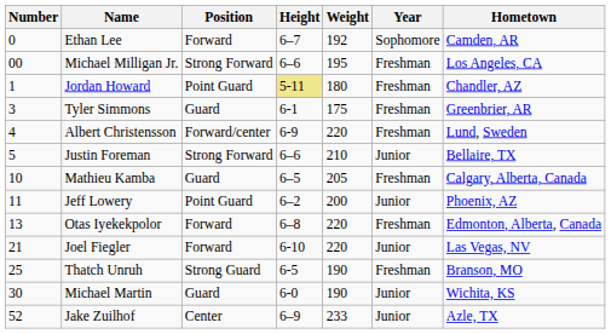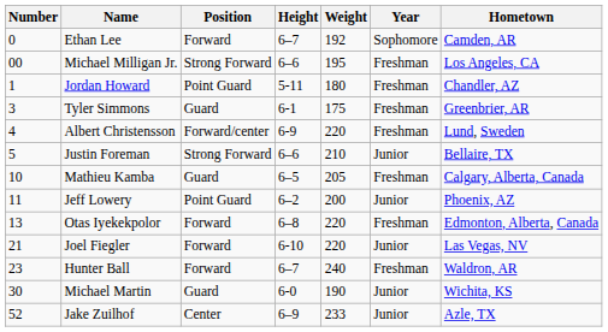 <table class="wikitable" style="font-size: 95%;">
 <tr>
 <th>Number</th>
 <th>Name</th>
 <th>Position</th>
 <th>Height</th>
 <th>Weight</th>
 <th>Year</th>
 <th>Hometown</th>
 </tr>
 <tr>
 <td>0</td>
 <td>Ethan Lee</td>
 <td>Forward</td>
 <td>6–7</td>
 <td>192</td>
 <td>Sophomore</td>
 <td><a href='#'>Camden, AR</a></td>
 </tr>
 <tr>
 <td>00</td>
 <td>Michael Milligan Jr.</td>
 <td>Strong Forward</td>
 <td>6–6</td>
 <td>195</td>
 <td>Freshman</td>
 <td><a href='#'>Los Angeles, CA</a></td>
 </tr>
 <tr>
 <td>1</td>
 <td><a href='#'>Jordan Howard</a></td>
 <td>Point Guard</td>
-<td style="background: khaki;">5-11</td>
+<td>5-11</td>
 <td>180</td>
 <td>Freshman</td>
 <td><a href='#'>Chandler, AZ</a></td>
 </tr>
 <tr>
 <td>3</td>
 <td>Tyler Simmons</td>
 <td>Guard</td>
 <td>6-1</td>
 <td>175</td>
 <td>Freshman</td>
 <td><a href='#'>Greenbrier, AR</a></td>
 </tr>
 <tr>
 <td>4</td>
 <td>Albert Christensson</td>
 <td>Forward/center</td>
 <td>6-9</td>
 <td>220</td>
 <td>Freshman</td>
 <td><a href='#'>Lund</a>, <a href='#'>Sweden</a></td>
 </tr>
 <tr>
 <td>5</td>
 <td>Justin Foreman</td>
 <td>Strong Forward</td>
 <td>6–6</td>
 <td>210</td>
 <td>Junior</td>
 <td><a href='#'>Bellaire, TX</a></td>
 </tr>
 <tr>
 <td>10</td>
 <td>Mathieu Kamba</td>
 <td>Guard</td>
 <td>6–5</td>
 <td>205</td>
 <td>Freshman</td>
 <td><a href='#'>Calgary, Alberta, Canada</a></td>
 </tr>
 <tr>
 <td>11</td>
 <td>Jeff Lowery</td>
 <td>Point Guard</td>
 <td>6–2</td>
 <td>200</td>
 <td>Junior</td>
 <td><a href='#'>Phoenix, AZ</a></td>
 </tr>
 <tr>
 <td>13</td>
 <td>Otas Iyekekpolor</td>
 <td>Forward</td>
 <td>6–8</td>
 <td>220</td>
 <td>Freshman</td>
 <td><a href='#'>Edmonton, Alberta</a>, <a href='#'>Canada</a></td>
 </tr>
 <tr>
 <td>21</td>
 <td>Joel Fiegler</td>
 <td>Forward</td>
 <td>6-10</td>
 <td>220</td>
 <td>Junior</td>
 <td><a href='#'>Las Vegas, NV</a></td>
 </tr>
 <tr>
-<td>25</td>
-<td>Thatch Unruh</td>
-<td>Strong Guard</td>
-<td>6-5</td>
-<td>190</td>
+<td>23</td>
+<td>Hunter Ball</td>
+<td>Forward</td>
+<td>6–7</td>
+<td>240</td>
 <td>Freshman</td>
-<td><a href='#'>Branson, MO</a></td>
+<td><a href='#'>Waldron, AR</a></td>
 </tr>
 <tr>
 <td>30</td>
 <td>Michael Martin</td>
 <td>Guard</td>
 <td>6-0</td>
 <td>190</td>
 <td>Junior</td>
 <td><a href='#'>Wichita, KS</a></td>
 </tr>
 <tr>
 <td>52</td>
 <td>Jake Zuilhof</td>
 <td>Center</td>
 <td>6–9</td>
 <td>233</td>
 <td>Junior</td>
 <td><a href='#'>Azle, TX</a></td>
 </tr>
 </table>
